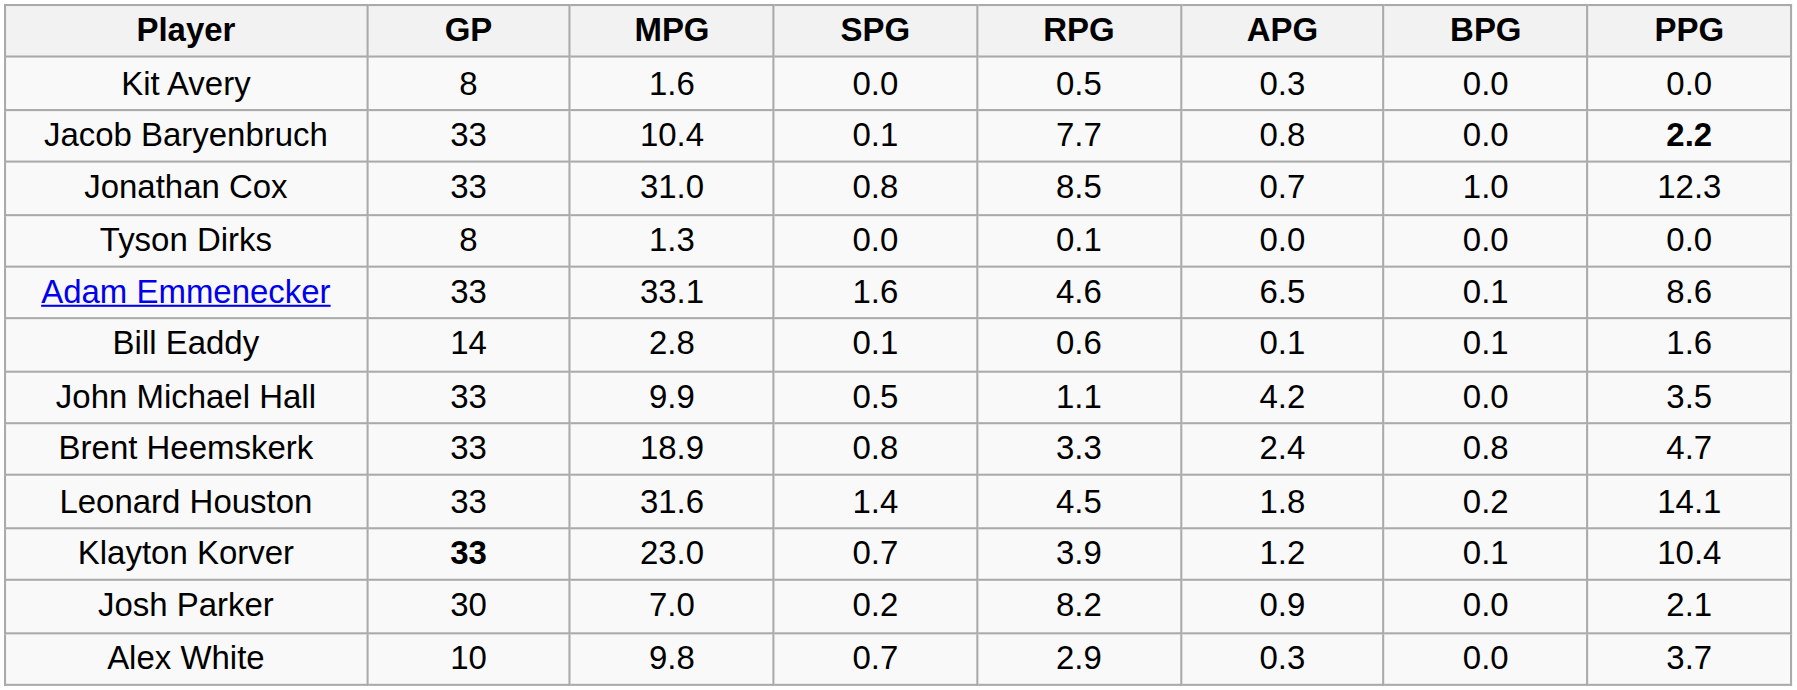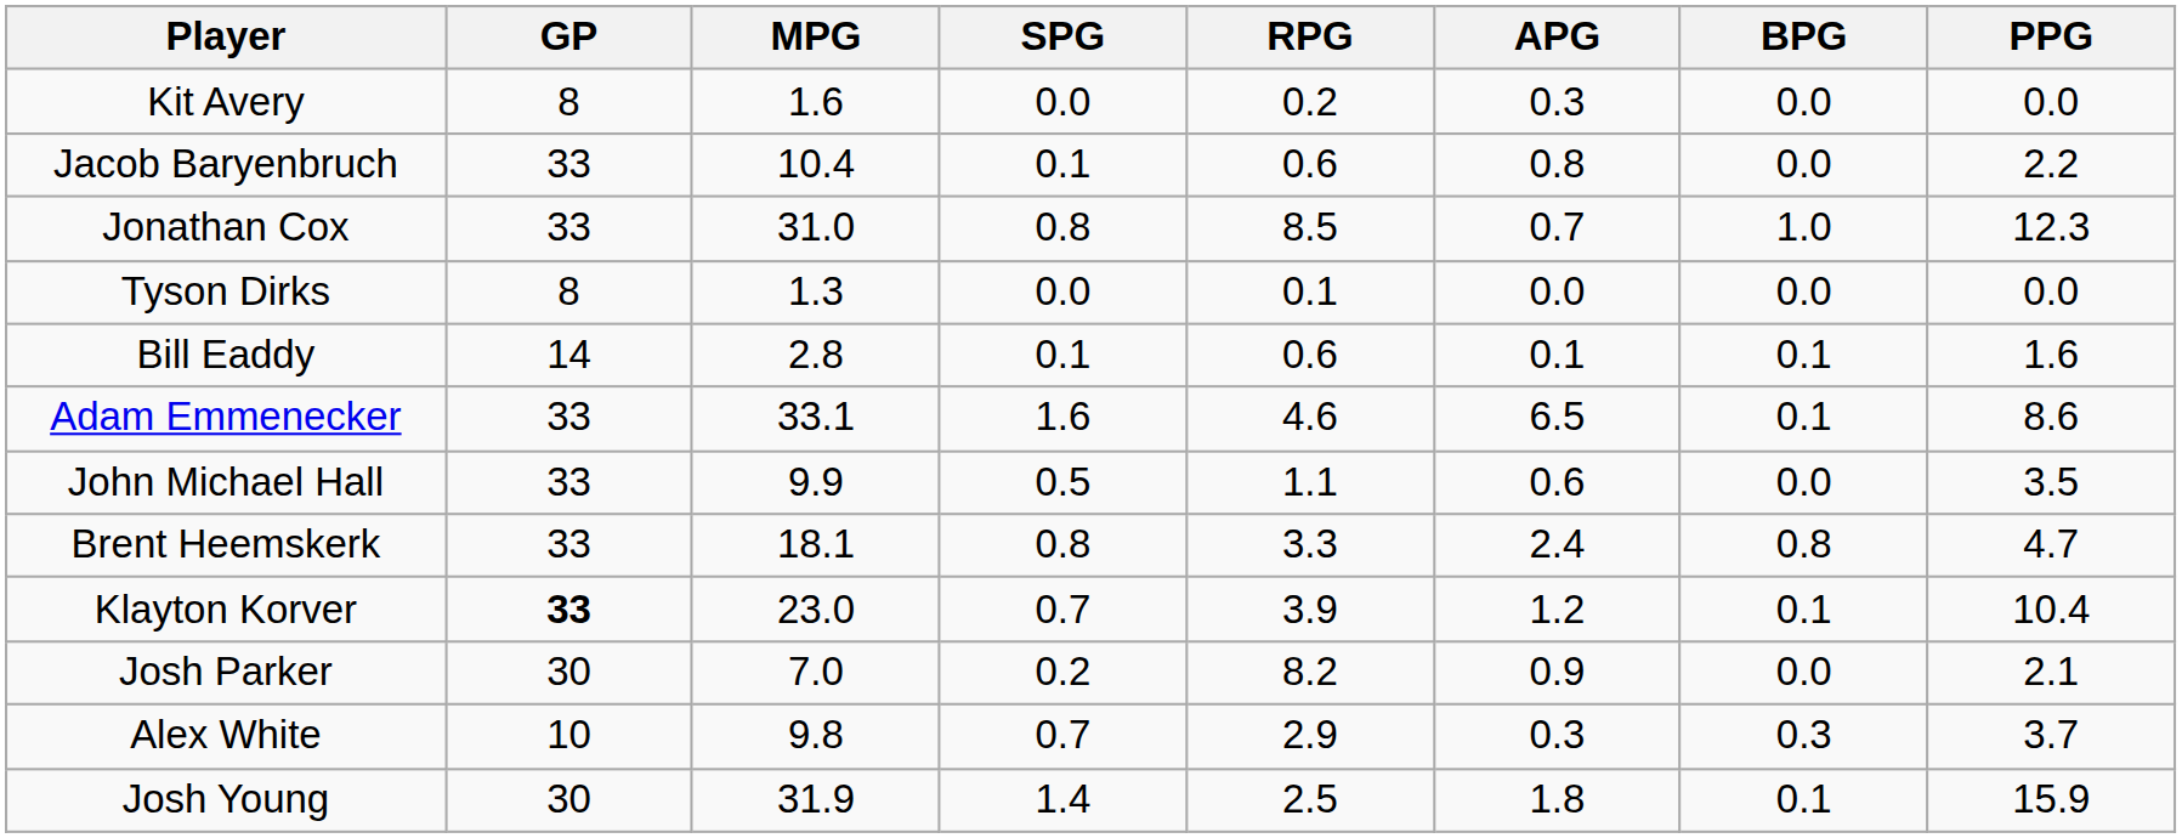 <table class="wikitable sortable">
 <tr>
 <th bgcolor="#DDDDFF" width="16%">Player</th>
 <th bgcolor="#DDDDFF" width="9%">GP</th>
 <th bgcolor="#DDDDFF" width="9%">MPG</th>
 <th bgcolor="#DDDDFF" width="9%">SPG</th>
 <th bgcolor="#DDDDFF" width="9%">RPG</th>
 <th bgcolor="#DDDDFF" width="9%">APG</th>
 <th bgcolor="#DDDDFF" width="9%">BPG</th>
 <th bgcolor="#DDDDFF" width="9%">PPG</th>
 </tr>
 <tr align="center">
 <td>Kit Avery</td>
 <td>8</td>
 <td>1.6</td>
 <td>0.0</td>
-<td>0.5</td>
+<td>0.2</td>
 <td>0.3</td>
 <td>0.0</td>
 <td>0.0</td>
 </tr>
 <tr align="center">
 <td>Jacob Baryenbruch</td>
 <td>33</td>
 <td>10.4</td>
 <td>0.1</td>
-<td>7.7</td>
+<td>0.6</td>
 <td>0.8</td>
 <td>0.0</td>
-<td><strong>2.2</strong></td>
+<td>2.2</td>
 </tr>
 <tr align="center">
 <td>Jonathan Cox</td>
 <td>33</td>
 <td>31.0</td>
 <td>0.8</td>
 <td>8.5</td>
 <td>0.7</td>
 <td>1.0</td>
 <td>12.3</td>
 </tr>
 <tr align="center">
 <td>Tyson Dirks</td>
 <td>8</td>
 <td>1.3</td>
 <td>0.0</td>
 <td>0.1</td>
 <td>0.0</td>
 <td>0.0</td>
 <td>0.0</td>
 </tr>
 <tr align="center">
+<td>Bill Eaddy</td>
+<td>14</td>
+<td>2.8</td>
+<td>0.1</td>
+<td>0.6</td>
+<td>0.1</td>
+<td>0.1</td>
+<td>1.6</td>
+</tr>
+<tr align="center">
 <td><a href='#'>Adam Emmenecker</a></td>
 <td>33</td>
 <td>33.1</td>
 <td>1.6</td>
 <td>4.6</td>
 <td>6.5</td>
 <td>0.1</td>
 <td>8.6</td>
 </tr>
 <tr align="center">
-<td>Bill Eaddy</td>
-<td>14</td>
-<td>2.8</td>
-<td>0.1</td>
-<td>0.6</td>
-<td>0.1</td>
-<td>0.1</td>
-<td>1.6</td>
-</tr>
-<tr align="center">
 <td>John Michael Hall</td>
 <td>33</td>
 <td>9.9</td>
 <td>0.5</td>
 <td>1.1</td>
-<td>4.2</td>
+<td>0.6</td>
 <td>0.0</td>
 <td>3.5</td>
 </tr>
 <tr align="center">
 <td>Brent Heemskerk</td>
 <td>33</td>
-<td>18.9</td>
+<td>18.1</td>
 <td>0.8</td>
 <td>3.3</td>
 <td>2.4</td>
 <td>0.8</td>
 <td>4.7</td>
-</tr>
-<tr align="center">
-<td>Leonard Houston</td>
-<td>33</td>
-<td>31.6</td>
-<td>1.4</td>
-<td>4.5</td>
-<td>1.8</td>
-<td>0.2</td>
-<td>14.1</td>
 </tr>
 <tr align="center">
 <td>Klayton Korver</td>
 <td><strong>33</strong></td>
 <td>23.0</td>
 <td>0.7</td>
 <td>3.9</td>
 <td>1.2</td>
 <td>0.1</td>
 <td>10.4</td>
 </tr>
 <tr align="center">
 <td>Josh Parker</td>
 <td>30</td>
 <td>7.0</td>
 <td>0.2</td>
 <td>8.2</td>
 <td>0.9</td>
 <td>0.0</td>
 <td>2.1</td>
 </tr>
 <tr align="center">
 <td>Alex White</td>
 <td>10</td>
 <td>9.8</td>
 <td>0.7</td>
 <td>2.9</td>
 <td>0.3</td>
-<td>0.0</td>
+<td>0.3</td>
 <td>3.7</td>
 </tr>
+<tr align="center">
+<td>Josh Young</td>
+<td>30</td>
+<td>31.9</td>
+<td>1.4</td>
+<td>2.5</td>
+<td>1.8</td>
+<td>0.1</td>
+<td>15.9</td>
+</tr>
 </table>
